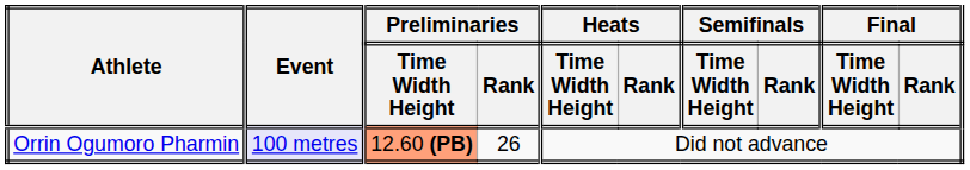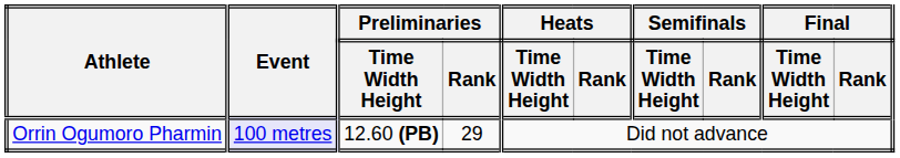 <table class=wikitable style="font-size:90%; border: double;">
 <tr>
 <th rowspan="2" style="border-right:double">Athlete</th>
 <th rowspan="2" style="border-right:double">Event</th>
 <th colspan="2" style="border-right:double; border-bottom:double;">Preliminaries</th>
 <th colspan="2" style="border-right:double; border-bottom:double;">Heats</th>
 <th colspan="2" style="border-right:double; border-bottom:double;">Semifinals</th>
 <th colspan="2" style="border-right:double; border-bottom:double;">Final</th>
 </tr>
 <tr>
 <th>Time<br>Width<br>Height</th>
 <th style="border-right:double">Rank</th>
 <th>Time<br>Width<br>Height</th>
 <th style="border-right:double">Rank</th>
 <th>Time<br>Width<br>Height</th>
 <th style="border-right:double">Rank</th>
 <th>Time<br>Width<br>Height</th>
 <th style="border-right:double">Rank</th>
 </tr>
 <tr style="border-top: double;">
 <td style="border-right:double"><a href='#'>Orrin Ogumoro Pharmin</a></td>
 <td style="background: lavender; border-right:double"><a href='#'>100 metres</a></td>
-<td align=center style="background: lightsalmon;">12.60 <strong>(PB)</strong></td>
-<td style="border-right:double" align=center>26</td>
+<td align=center>12.60 <strong>(PB)</strong></td>
+<td style="border-right:double" align=center>29</td>
 <td colspan="6" align=center>Did not advance</td>
 </tr>
 </table>
